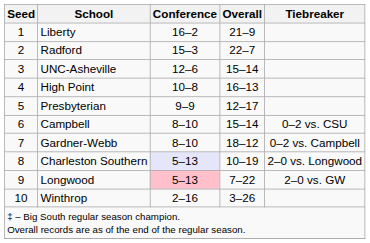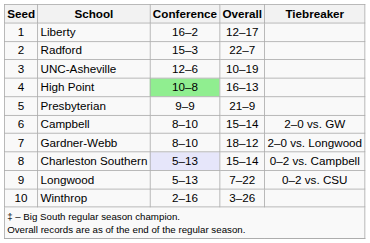 <table class="wikitable" style="white-space:nowrap; font-size:90%;text-align:center">
 <tr>
 <th>Seed</th>
 <th>School</th>
 <th>Conference</th>
 <th>Overall</th>
 <th>Tiebreaker</th>
 </tr>
 <tr>
 <td>1</td>
 <td align=left>Liberty</td>
 <td>16–2</td>
-<td>21–9</td>
+<td>12–17</td>
 <td></td>
 </tr>
 <tr>
 <td>2</td>
 <td align=left>Radford</td>
 <td>15–3</td>
 <td>22–7</td>
 <td></td>
 </tr>
 <tr>
 <td>3</td>
 <td align=left>UNC-Asheville</td>
 <td>12–6</td>
-<td>15–14</td>
+<td>10–19</td>
 <td></td>
 </tr>
 <tr>
 <td>4</td>
 <td align=left>High Point</td>
-<td>10–8</td>
+<td style="background: lightgreen;">10–8</td>
 <td>16–13</td>
 <td></td>
 </tr>
 <tr>
 <td>5</td>
 <td align=left>Presbyterian</td>
 <td>9–9</td>
-<td>12–17</td>
+<td>21–9</td>
 <td></td>
 </tr>
 <tr>
 <td>6</td>
 <td align=left>Campbell</td>
 <td>8–10</td>
 <td>15–14</td>
-<td>0–2 vs. CSU</td>
+<td>2–0 vs. GW</td>
 </tr>
 <tr>
 <td>7</td>
 <td align=left>Gardner-Webb</td>
 <td>8–10</td>
 <td>18–12</td>
-<td>0–2 vs. Campbell</td>
+<td>2–0 vs. Longwood</td>
 </tr>
 <tr>
 <td>8</td>
 <td align=left>Charleston Southern</td>
 <td style="background: lavender;">5–13</td>
-<td>10–19</td>
-<td>2–0 vs. Longwood</td>
+<td>15–14</td>
+<td>0–2 vs. Campbell</td>
 </tr>
 <tr>
 <td>9</td>
 <td align=left>Longwood</td>
-<td style="background: pink;">5–13</td>
+<td>5–13</td>
 <td>7–22</td>
-<td>2–0 vs. GW</td>
+<td>0–2 vs. CSU</td>
 </tr>
 <tr>
 <td>10</td>
 <td align=left>Winthrop</td>
 <td>2–16</td>
 <td>3–26</td>
 <td></td>
 </tr>
 <tr>
 <td colspan="5" align=left><small>‡ – Big South regular season champion.<br>Overall records are as of the end of the regular season.</small></td>
 </tr>
 <tr>
 </tr>
 </table>
